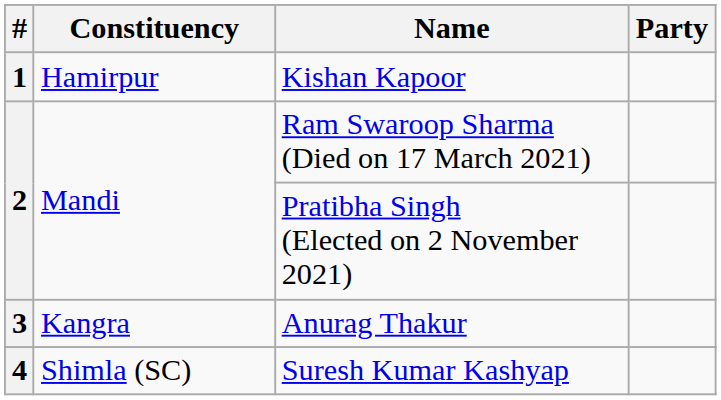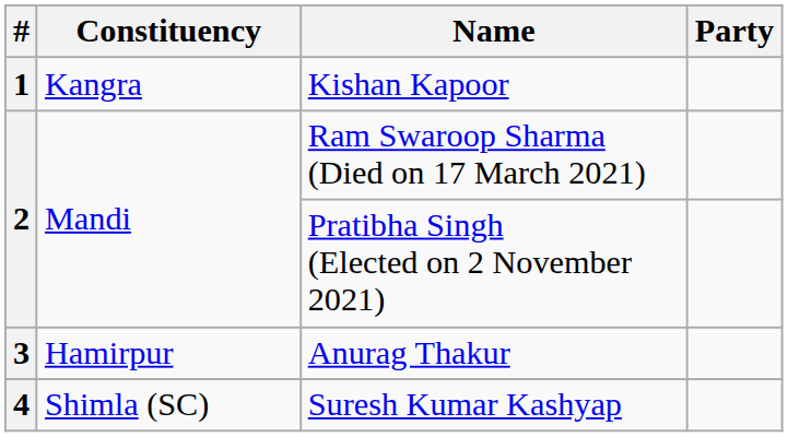 <table class="wikitable sortable">
 <tr>
 <th>#</th>
 <th style="width:120px">Constituency</th>
 <th style="width:180px">Name</th>
 <th colspan=2>Party</th>
 </tr>
 <tr>
 <th>1</th>
-<td><a href='#'>Hamirpur</a></td>
+<td><a href='#'>Kangra</a></td>
 <td><a href='#'>Kishan Kapoor</a></td>
 <td></td>
 </tr>
 <tr>
 <th rowspan=2>2</th>
 <td rowspan=2><a href='#'>Mandi</a></td>
 <td><a href='#'>Ram Swaroop Sharma</a><br>(Died on 17 March 2021)</td>
 </tr>
 <tr>
 <td><a href='#'>Pratibha Singh</a><br>(Elected on 2 November 2021)</td>
 <td></td>
 </tr>
 <tr>
 <th>3</th>
-<td><a href='#'>Kangra</a></td>
+<td><a href='#'>Hamirpur</a></td>
 <td><a href='#'>Anurag Thakur</a></td>
 <td></td>
 </tr>
 <tr>
 <th>4</th>
 <td><a href='#'>Shimla</a> (SC)</td>
 <td><a href='#'>Suresh Kumar Kashyap</a></td>
 </tr>
 </table>
